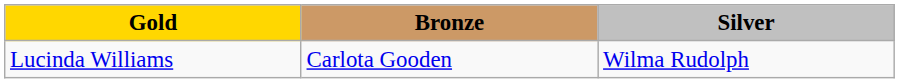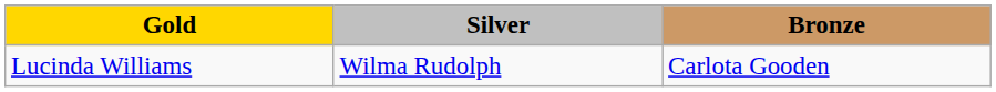 <table class="wikitable" style="text-align:left">
 <tr align="center">
 <td width=200 bgcolor=gold><strong>Gold</strong></td>
+<td width=200 bgcolor=silver><strong>Silver</strong></td>
 <td width=200 bgcolor=CC9966><strong>Bronze</strong></td>
-<td width=200 bgcolor=silver><strong>Silver</strong></td>
 </tr>
 <tr>
 <td><a href='#'>Lucinda Williams</a><br><em></em></td>
+<td><a href='#'>Wilma Rudolph</a><br><em></em></td>
 <td><a href='#'>Carlota Gooden</a><br><em></em></td>
-<td><a href='#'>Wilma Rudolph</a><br><em></em></td>
 </tr>
 </table>
